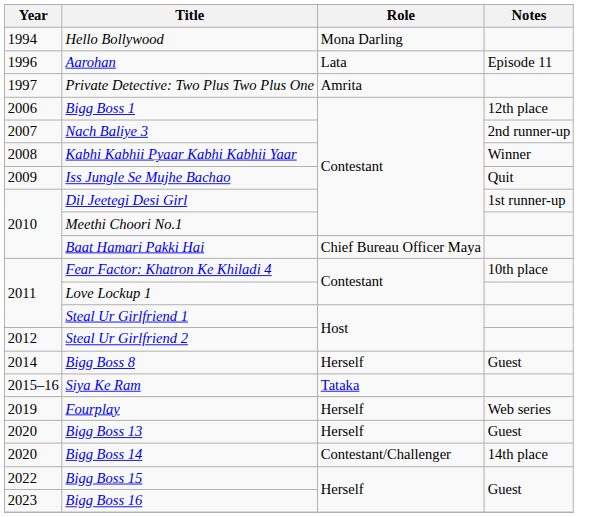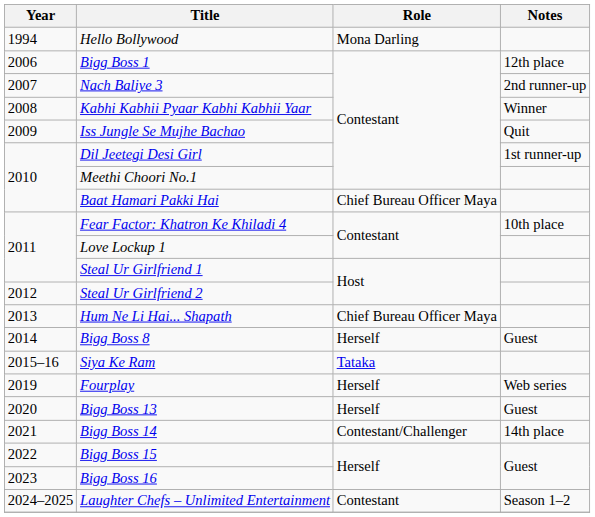 <table class="wikitable">
 <tr>
 <th>Year</th>
 <th>Title</th>
 <th>Role</th>
 <th>Notes</th>
 </tr>
 <tr>
 <td>1994</td>
 <td><em>Hello Bollywood</em></td>
 <td>Mona Darling</td>
-<td></td>
-</tr>
-<tr>
-<td>1996</td>
-<td><em><a href='#'>Aarohan</a></em></td>
-<td>Lata</td>
-<td>Episode 11</td>
-</tr>
-<tr>
-<td>1997</td>
-<td><em>Private Detective: Two Plus Two Plus One</em></td>
-<td>Amrita</td>
 <td></td>
 </tr>
 <tr>
 <td>2006</td>
 <td><em><a href='#'>Bigg Boss 1</a></em></td>
 <td rowspan="6">Contestant</td>
 <td>12th place</td>
 </tr>
 <tr>
 <td>2007</td>
 <td><em><a href='#'>Nach Baliye 3</a></em></td>
 <td>2nd runner-up</td>
 </tr>
 <tr>
 <td>2008</td>
 <td><em><a href='#'>Kabhi Kabhii Pyaar Kabhi Kabhii Yaar</a></em></td>
 <td>Winner</td>
 </tr>
 <tr>
 <td>2009</td>
 <td><em><a href='#'>Iss Jungle Se Mujhe Bachao</a></em></td>
 <td>Quit</td>
 </tr>
 <tr>
 <td rowspan="3">2010</td>
 <td><em><a href='#'>Dil Jeetegi Desi Girl</a></em></td>
 <td>1st runner-up</td>
 </tr>
 <tr>
 <td><em>Meethi Choori No.1</em></td>
 <td></td>
 </tr>
 <tr>
 <td><em><a href='#'>Baat Hamari Pakki Hai</a></em></td>
 <td>Chief Bureau Officer Maya</td>
 <td></td>
 </tr>
 <tr>
 <td rowspan="3">2011</td>
 <td><em><a href='#'>Fear Factor: Khatron Ke Khiladi 4</a></em></td>
 <td rowspan="2">Contestant</td>
 <td>10th place</td>
 </tr>
 <tr>
 <td><em>Love Lockup 1</em></td>
 <td></td>
 </tr>
 <tr>
 <td><em><a href='#'>Steal Ur Girlfriend 1</a></em></td>
 <td rowspan="2">Host</td>
 <td></td>
 </tr>
 <tr>
 <td>2012</td>
 <td><em><a href='#'>Steal Ur Girlfriend 2</a></em></td>
 <td></td>
 </tr>
 <tr>
+<td>2013</td>
+<td><em><a href='#'>Hum Ne Li Hai... Shapath</a></em></td>
+<td>Chief Bureau Officer Maya</td>
+<td></td>
+</tr>
+<tr>
 <td>2014</td>
 <td><em><a href='#'>Bigg Boss 8</a></em></td>
 <td>Herself</td>
 <td>Guest</td>
 </tr>
 <tr>
 <td>2015–16</td>
 <td><em><a href='#'>Siya Ke Ram</a></em></td>
 <td><a href='#'>Tataka</a></td>
 <td></td>
 </tr>
 <tr>
 <td>2019</td>
 <td><em><a href='#'>Fourplay</a></em></td>
 <td>Herself</td>
 <td>Web series</td>
 </tr>
 <tr>
 <td>2020</td>
 <td><em><a href='#'>Bigg Boss  13</a></em></td>
 <td>Herself</td>
 <td>Guest</td>
 </tr>
 <tr>
-<td>2020</td>
+<td>2021</td>
 <td><em><a href='#'>Bigg Boss 14</a></em></td>
 <td>Contestant/Challenger</td>
 <td>14th place</td>
 </tr>
 <tr>
 <td>2022</td>
 <td><em><a href='#'>Bigg Boss  15</a></em></td>
 <td rowspan="2">Herself</td>
 <td rowspan="2">Guest</td>
 </tr>
 <tr>
 <td>2023</td>
 <td><em><a href='#'>Bigg Boss 16</a></em></td>
 </tr>
 <tr>
+<td>2024–2025</td>
+<td><em><a href='#'>Laughter Chefs – Unlimited Entertainment</a></em></td>
+<td>Contestant</td>
+<td>Season 1–2</td>
+</tr>
+<tr>
 </tr>
 </table>
